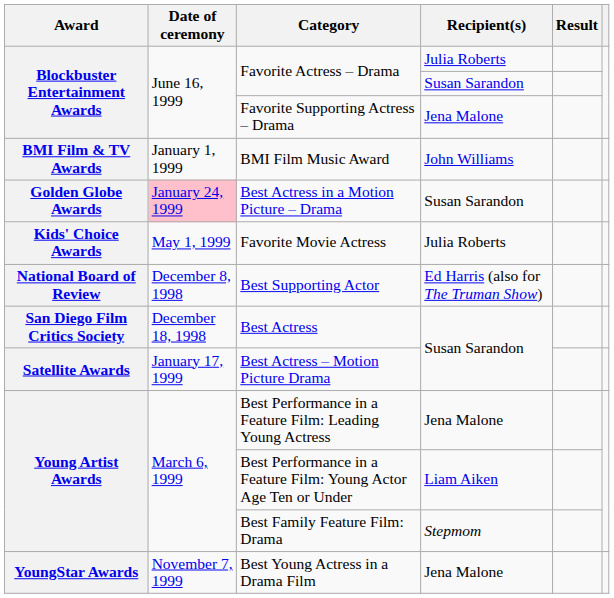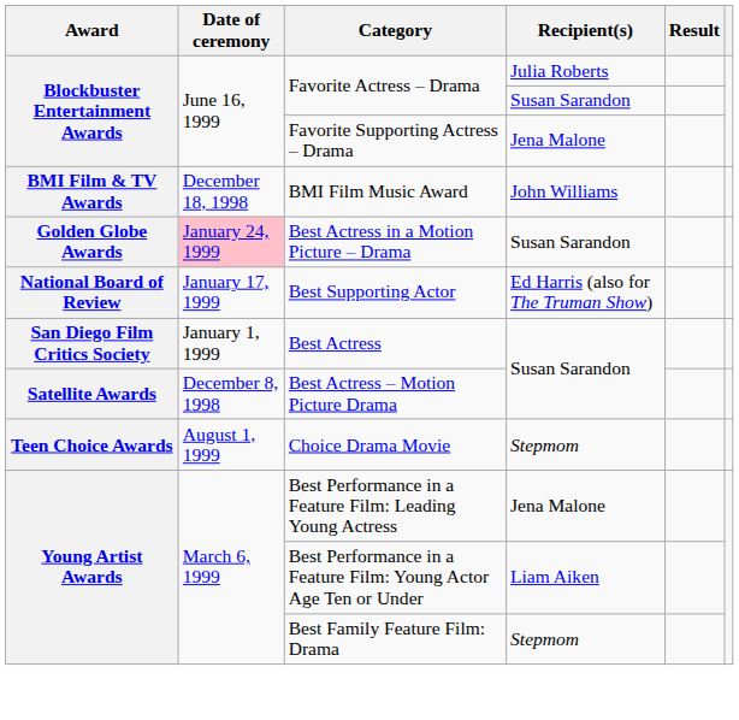 <table class="wikitable plainrowheaders sortable" style="width:100%;">
 <tr>
 <th scope="col">Award</th>
 <th scope="col">Date of ceremony</th>
 <th scope="col">Category</th>
 <th scope="col">Recipient(s)</th>
 <th>Result</th>
 <th class="unsortable" scope="col"></th>
 </tr>
 <tr>
 <th rowspan="3" scope="row"><a href='#'>Blockbuster Entertainment Awards</a></th>
 <td rowspan="3">June 16, 1999</td>
 <td rowspan="2">Favorite Actress – Drama</td>
 <td><a href='#'>Julia Roberts</a></td>
 <td></td>
 <td rowspan="3"></td>
 </tr>
 <tr>
 <td><a href='#'>Susan Sarandon</a></td>
 <td></td>
 </tr>
 <tr>
 <td>Favorite Supporting Actress – Drama</td>
 <td><a href='#'>Jena Malone</a></td>
 <td></td>
 </tr>
 <tr>
 <th scope="row"><a href='#'>BMI Film & TV Awards</a></th>
-<td>January 1, 1999</td>
+<td><a href='#'>December 18, 1998</a></td>
 <td>BMI Film Music Award</td>
 <td><a href='#'>John Williams</a></td>
 <td></td>
 <td></td>
 </tr>
 <tr>
 <th scope="row"><a href='#'>Golden Globe Awards</a></th>
 <td style="background: pink;"><a href='#'>January 24, 1999</a></td>
 <td><a href='#'>Best Actress in a Motion Picture – Drama</a></td>
 <td>Susan Sarandon</td>
 <td></td>
 <td></td>
 </tr>
 <tr>
-<th scope="row"><a href='#'>Kids' Choice Awards</a></th>
-<td><a href='#'>May 1, 1999</a></td>
-<td>Favorite Movie Actress</td>
-<td>Julia Roberts</td>
-<td></td>
-<td></td>
-</tr>
-<tr>
 <th scope="row"><a href='#'>National Board of Review</a></th>
-<td><a href='#'>December 8, 1998</a></td>
+<td><a href='#'>January 17, 1999</a></td>
 <td><a href='#'>Best Supporting Actor</a></td>
 <td><a href='#'>Ed Harris</a> (also for <em><a href='#'>The Truman Show</a></em>)</td>
 <td></td>
 <td></td>
 </tr>
 <tr>
 <th scope="row"><a href='#'>San Diego Film Critics Society</a></th>
-<td><a href='#'>December 18, 1998</a></td>
+<td>January 1, 1999</td>
 <td><a href='#'>Best Actress</a></td>
 <td rowspan="2">Susan Sarandon</td>
 <td></td>
 <td></td>
 </tr>
 <tr>
 <th scope="row"><a href='#'>Satellite Awards</a></th>
-<td><a href='#'>January 17, 1999</a></td>
+<td><a href='#'>December 8, 1998</a></td>
 <td><a href='#'>Best Actress – Motion Picture Drama</a></td>
+<td></td>
+<td></td>
+</tr>
+<tr>
+<th scope="row"><a href='#'>Teen Choice Awards</a></th>
+<td><a href='#'>August 1, 1999</a></td>
+<td><a href='#'>Choice Drama Movie</a></td>
+<td><em>Stepmom</em></td>
 <td></td>
 <td></td>
 </tr>
 <tr>
 <th rowspan="3" scope="row"><a href='#'>Young Artist Awards</a></th>
 <td rowspan="3"><a href='#'>March 6, 1999</a></td>
 <td>Best Performance in a Feature Film: Leading Young Actress</td>
 <td>Jena Malone</td>
 <td></td>
 <td rowspan="3"></td>
 </tr>
 <tr>
 <td>Best Performance in a Feature Film: Young Actor Age Ten or Under</td>
 <td><a href='#'>Liam Aiken</a></td>
 <td></td>
 </tr>
 <tr>
 <td>Best Family Feature Film: Drama</td>
 <td><em>Stepmom</em></td>
 <td></td>
 </tr>
-<tr>
-<th scope="row"><a href='#'>YoungStar Awards</a></th>
-<td><a href='#'>November 7, 1999</a></td>
-<td>Best Young Actress in a Drama Film</td>
-<td>Jena Malone</td>
-<td></td>
-<td></td>
-</tr>
 </table>
